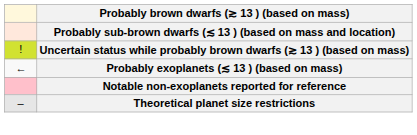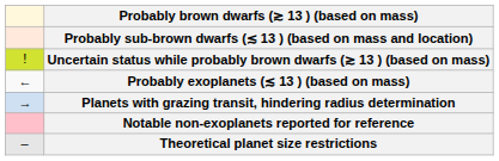 <table class="wikitable" style="margin:0px 15px 0px 0px">
 <tr>
 <td bgcolor="#FFF8DC" width=40px style="text-align:center;"></td>
 <th>Probably brown dwarfs (≳ 13 ) (based on mass)</th>
 </tr>
 <tr>
 <td bgcolor="#FFE8DC" width=40px style="text-align:center;"></td>
 <th>Probably sub-brown dwarfs (≲ 13 ) (based on mass and location)</th>
 </tr>
 <tr>
 <td bgcolor="#D1E231" width=40px style="text-align:center;">!</td>
 <th>Uncertain status while probably brown dwarfs (≳ 13 ) (based on mass)</th>
 </tr>
 <tr>
 <td style="text-align:center;">←</td>
 <th>Probably exoplanets (≲ 13 ) (based on mass)</th>
 </tr>
 <tr>
+<td bgcolor="#CEE0F2" width="40px" style="text-align:center;">→</td>
+<th>Planets with grazing transit, hindering radius determination</th>
+</tr>
+<tr>
 <td bgcolor="pink" width=40px style="text-align:center;"></td>
 <th>Notable non-exoplanets reported for reference</th>
 </tr>
 <tr>
 <td bgcolor="#E6E6E6" width=40px style="text-align:center;">–</td>
 <th>Theoretical planet size restrictions</th>
 </tr>
 </table>
